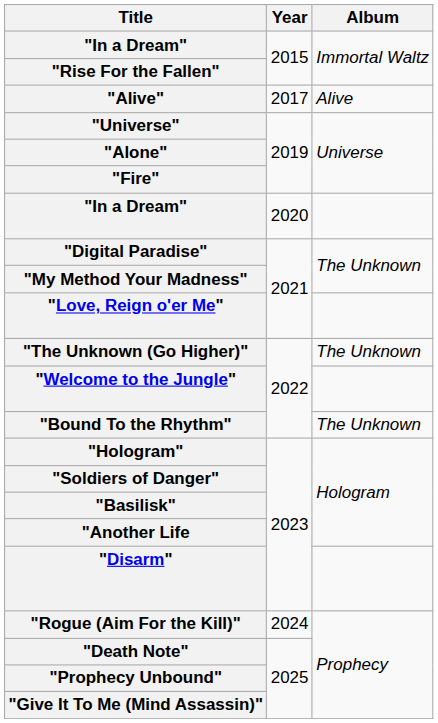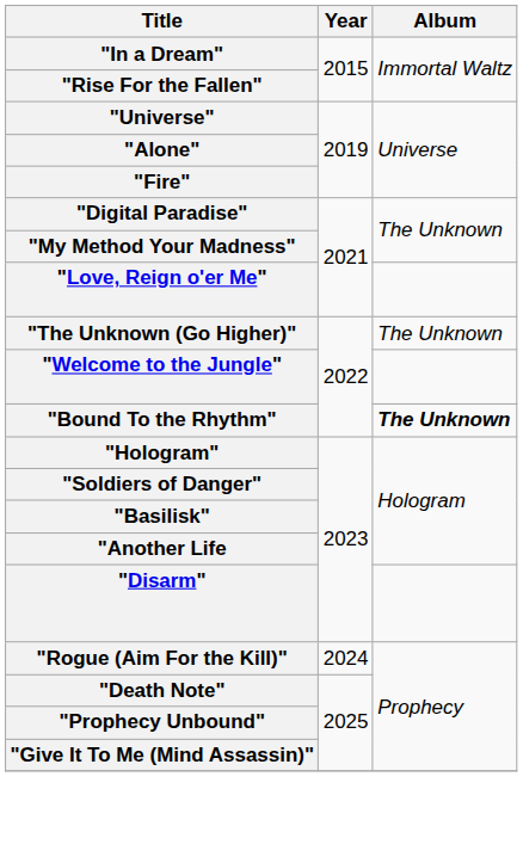 <table class="wikitable plainrowheaders">
 <tr>
 <th>Title</th>
 <th>Year</th>
 <th>Album</th>
 </tr>
 <tr>
 <th scope="row">"In a Dream"</th>
 <td rowspan="2">2015</td>
 <td rowspan="2"><em>Immortal Waltz</em></td>
 </tr>
 <tr>
 <th scope="row">"Rise For the Fallen"</th>
 </tr>
 <tr>
-<th scope="row">"Alive"</th>
-<td>2017</td>
-<td><em>Alive</em></td>
-</tr>
-<tr>
 <th scope="row">"Universe"</th>
 <td rowspan="3">2019</td>
 <td rowspan="3"><em>Universe</em></td>
 </tr>
 <tr>
 <th scope="row">"Alone"</th>
 </tr>
 <tr>
 <th scope="row">"Fire"</th>
-</tr>
-<tr>
-<th scope="row">"In a Dream"<br><br></th>
-<td>2020</td>
-<td></td>
 </tr>
 <tr>
 <th scope="row">"Digital Paradise"</th>
 <td rowspan="3">2021</td>
 <td rowspan="2"><em>The Unknown</em></td>
 </tr>
 <tr>
 <th scope="row">"My Method Your Madness"</th>
 </tr>
 <tr>
 <th scope="row">"<a href='#'>Love, Reign o'er Me</a>"<br><br></th>
 <td></td>
 </tr>
 <tr>
 <th scope="row">"The Unknown (Go Higher)"</th>
 <td rowspan="3">2022</td>
 <td><em>The Unknown</em></td>
 </tr>
 <tr>
 <th scope="row">"<a href='#'>Welcome to the Jungle</a>"<br><br></th>
 <td></td>
 </tr>
 <tr>
 <th scope="row">"Bound To the Rhythm"</th>
-<td><em>The Unknown</em></td>
+<td><strong><em>The Unknown</em></strong></td>
 </tr>
 <tr>
 <th scope="row">"Hologram"</th>
 <td rowspan="5">2023</td>
 <td rowspan="4"><em>Hologram</em></td>
 </tr>
 <tr>
 <th scope="row">"Soldiers of Danger"</th>
 </tr>
 <tr>
 <th scope="row">"Basilisk"</th>
 </tr>
 <tr>
 <th scope="row">"Another Life</th>
 </tr>
 <tr>
 <th scope="row">"<a href='#'>Disarm</a>"<br> <br> <br></th>
 <td></td>
 </tr>
 <tr>
 <th scope="row">"Rogue (Aim For the Kill)"</th>
 <td>2024</td>
 <td rowspan="4"><em>Prophecy</em></td>
 </tr>
 <tr>
 <th scope="row">"Death Note"</th>
 <td rowspan="3">2025</td>
 </tr>
 <tr>
 <th scope="row">"Prophecy Unbound"</th>
 </tr>
 <tr>
 <th scope="row">"Give It To Me (Mind Assassin)"</th>
 </tr>
 <tr>
 </tr>
 </table>
